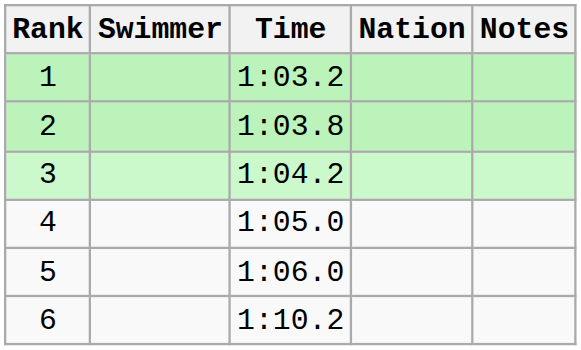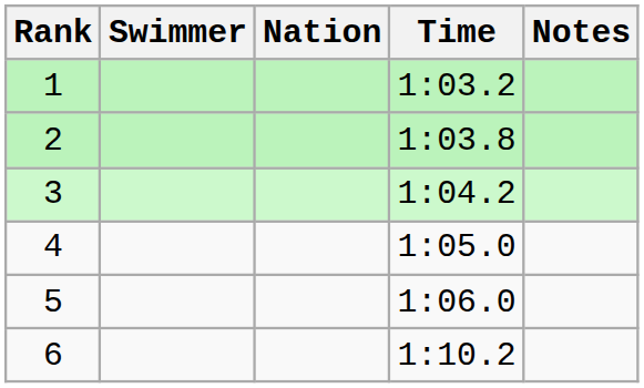 <table class="wikitable sortable" style="text-align:center">
 <tr>
 <th>Rank</th>
 <th>Swimmer</th>
+<th>Nation</th>
 <th>Time</th>
-<th>Nation</th>
 <th>Notes</th>
 </tr>
 <tr bgcolor=bbf3bb>
 <td>1</td>
 <td align=left></td>
+<td align=left></td>
 <td>1:03.2</td>
-<td align=left></td>
 <td></td>
 </tr>
 <tr bgcolor=bbf3bb>
 <td>2</td>
 <td align=left></td>
+<td align=left></td>
 <td>1:03.8</td>
-<td align=left></td>
 <td></td>
 </tr>
 <tr bgcolor=ccf9cc>
 <td>3</td>
 <td align=left></td>
+<td align=left></td>
 <td>1:04.2</td>
-<td align=left></td>
 <td></td>
 </tr>
 <tr>
 <td>4</td>
 <td align=left></td>
+<td align=left></td>
 <td>1:05.0</td>
-<td align=left></td>
 <td></td>
 </tr>
 <tr>
 <td>5</td>
 <td align=left></td>
+<td align=left></td>
 <td>1:06.0</td>
-<td align=left></td>
 <td></td>
 </tr>
 <tr>
 <td>6</td>
 <td align=left></td>
+<td align=left></td>
 <td>1:10.2</td>
-<td align=left></td>
 <td></td>
 </tr>
 </table>
